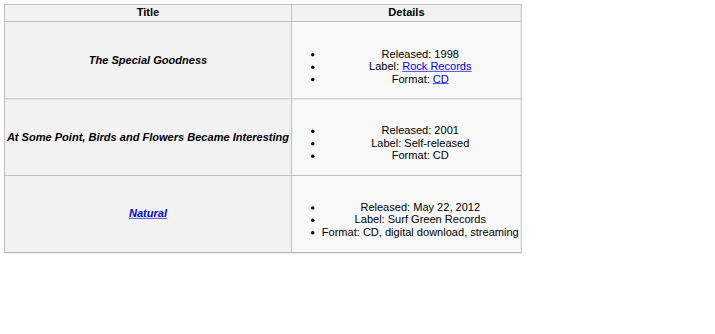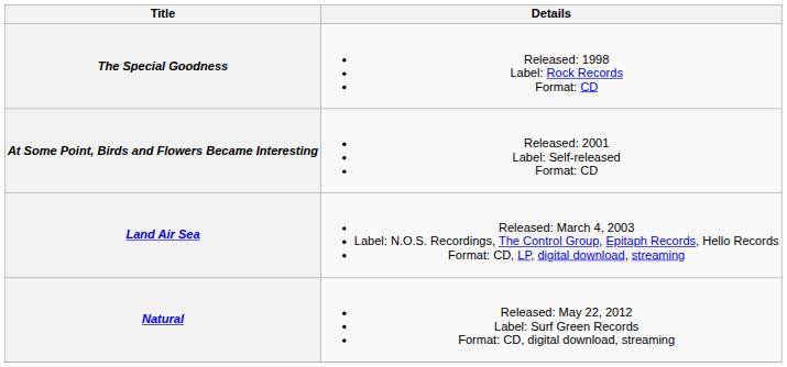 <table class="wikitable plainrowheaders" style="text-align:center;" border="1">
 <tr>
 <th>Title</th>
 <th>Details</th>
 </tr>
 <tr>
 <th scope="row"><em>The Special Goodness</em></th>
 <td><br><ul><li>Released: 1998</li><li>Label: <a href='#'>Rock Records</a></li><li>Format: <a href='#'>CD</a></li></ul></td>
 </tr>
 <tr>
 <th scope="row"><em>At Some Point, Birds and Flowers Became Interesting</em></th>
 <td><br><ul><li>Released: 2001</li><li>Label: Self-released</li><li>Format: CD</li></ul></td>
 </tr>
 <tr>
+<th scope="row"><em><a href='#'>Land Air Sea</a></em></th>
+<td><br><ul><li>Released: March 4, 2003</li><li>Label: N.O.S. Recordings, <a href='#'>The Control Group</a>, <a href='#'>Epitaph Records</a>, Hello Records</li><li>Format: CD, <a href='#'>LP</a>, <a href='#'>digital download</a>, <a href='#'>streaming</a></li></ul></td>
+</tr>
+<tr>
 <th scope="row"><em><a href='#'>Natural</a></em></th>
 <td><br><ul><li>Released: May 22, 2012</li><li>Label: Surf Green Records</li><li>Format: CD, digital download, streaming</li></ul></td>
 </tr>
 <tr>
 </tr>
 </table>
